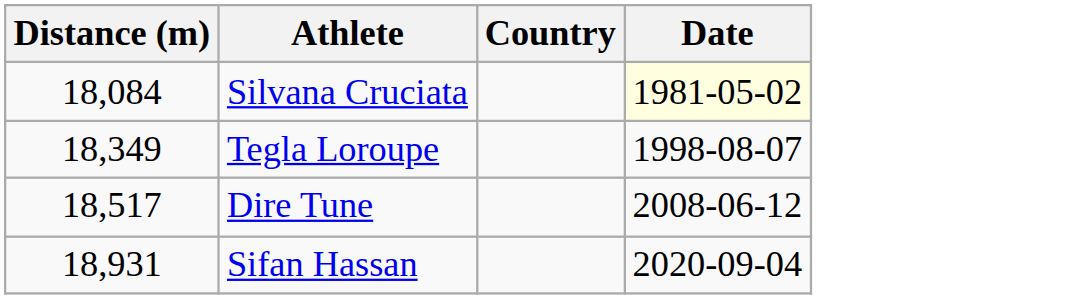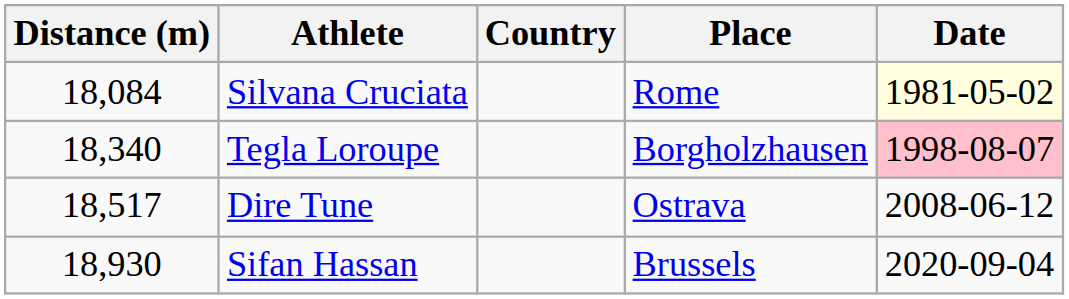 <table class="wikitable" border="1">
 <tr>
 <th>Distance (m)</th>
 <th>Athlete</th>
 <th>Country</th>
+<th>Place</th>
 <th>Date</th>
 </tr>
 <tr>
 <td align=center>18,084</td>
 <td><a href='#'>Silvana Cruciata</a></td>
 <td></td>
+<td><a href='#'>Rome</a></td>
 <td style="background: lightyellow;">1981-05-02</td>
 </tr>
 <tr>
-<td align=center>18,349</td>
+<td align=center>18,340</td>
 <td><a href='#'>Tegla Loroupe</a></td>
 <td></td>
-<td>1998-08-07</td>
+<td><a href='#'>Borgholzhausen</a></td>
+<td style="background: pink;">1998-08-07</td>
 </tr>
 <tr>
 <td align=center>18,517</td>
 <td><a href='#'>Dire Tune</a></td>
 <td></td>
+<td><a href='#'>Ostrava</a></td>
 <td>2008-06-12</td>
 </tr>
 <tr>
-<td align=center>18,931</td>
+<td align=center>18,930</td>
 <td><a href='#'>Sifan Hassan</a></td>
 <td></td>
+<td><a href='#'>Brussels</a></td>
 <td>2020-09-04</td>
 </tr>
 </table>
